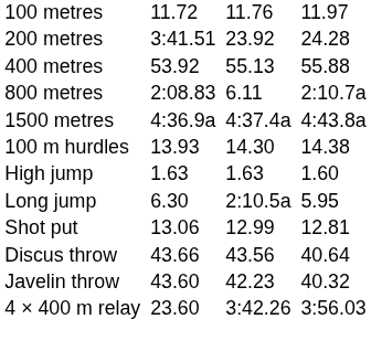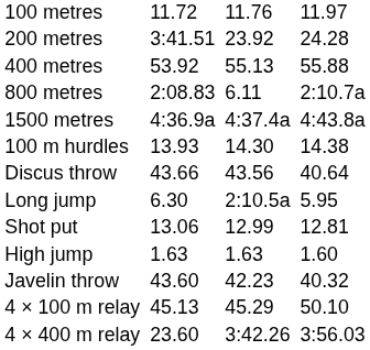 <table>
 <tr>
 <td>100 metres</td>
 <td></td>
 <td>11.72</td>
 <td></td>
 <td>11.76</td>
 <td></td>
 <td>11.97</td>
 </tr>
 <tr>
 <td>200 metres</td>
 <td></td>
 <td>3:41.51</td>
 <td></td>
 <td>23.92</td>
 <td></td>
 <td>24.28</td>
 </tr>
 <tr>
 <td>400 metres</td>
 <td></td>
 <td>53.92</td>
 <td></td>
 <td>55.13</td>
 <td></td>
 <td>55.88</td>
 </tr>
 <tr>
 <td>800 metres</td>
 <td></td>
 <td>2:08.83</td>
 <td></td>
 <td>6.11</td>
 <td></td>
 <td>2:10.7a</td>
 </tr>
 <tr>
 <td>1500 metres</td>
 <td></td>
 <td>4:36.9a</td>
 <td></td>
 <td>4:37.4a</td>
 <td></td>
 <td>4:43.8a</td>
 </tr>
 <tr>
 <td>100 m hurdles</td>
 <td></td>
 <td>13.93</td>
 <td></td>
 <td>14.30</td>
 <td></td>
 <td>14.38</td>
 </tr>
 <tr>
-<td>High jump</td>
+<td>Discus throw</td>
 <td></td>
-<td>1.63</td>
+<td>43.66</td>
 <td></td>
-<td>1.63</td>
+<td>43.56</td>
 <td></td>
-<td>1.60</td>
+<td>40.64</td>
 </tr>
 <tr>
 <td>Long jump</td>
 <td></td>
 <td>6.30</td>
 <td></td>
 <td>2:10.5a</td>
 <td></td>
 <td>5.95</td>
 </tr>
 <tr>
 <td>Shot put</td>
 <td></td>
 <td>13.06</td>
 <td></td>
 <td>12.99</td>
 <td></td>
 <td>12.81</td>
 </tr>
 <tr>
-<td>Discus throw</td>
+<td>High jump</td>
 <td></td>
-<td>43.66</td>
+<td>1.63</td>
 <td></td>
-<td>43.56</td>
+<td>1.63</td>
 <td></td>
-<td>40.64</td>
+<td>1.60</td>
 </tr>
 <tr>
 <td>Javelin throw</td>
 <td></td>
 <td>43.60</td>
 <td></td>
 <td>42.23</td>
 <td></td>
 <td>40.32</td>
 </tr>
 <tr>
+<td>4 × 100 m relay</td>
+<td></td>
+<td>45.13</td>
+<td></td>
+<td>45.29</td>
+<td></td>
+<td>50.10</td>
+</tr>
+<tr>
 <td>4 × 400 m relay</td>
 <td></td>
 <td>23.60</td>
 <td></td>
 <td>3:42.26</td>
 <td></td>
 <td>3:56.03</td>
 </tr>
 </table>
